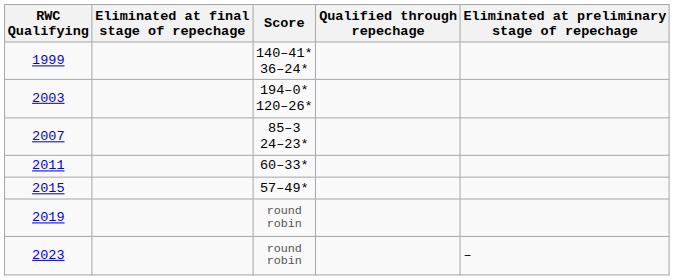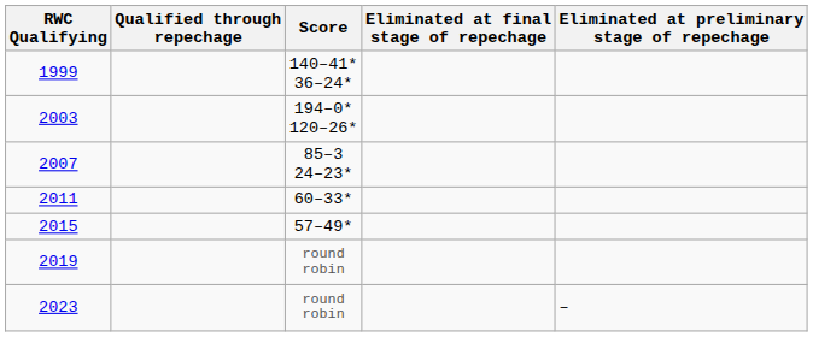 <table class="wikitable sortable">
 <tr>
 <th>RWC <br> Qualifying</th>
+<th>Qualified through <br> repechage</th>
+<th>Score</th>
 <th>Eliminated at final <br> stage of repechage</th>
-<th>Score</th>
-<th>Qualified through <br> repechage</th>
 <th>Eliminated at preliminary <br> stage of repechage</th>
 </tr>
 <tr>
 <td align=center><a href='#'>1999</a></td>
 <td> <br> </td>
 <td align=center>140–41* <br> 36–24*</td>
 <td> <br> </td>
 <td> <br>  <br> </td>
 </tr>
 <tr>
 <td align=center><a href='#'>2003</a></td>
 <td> <br> </td>
 <td align=center>194–0* <br> 120–26*</td>
 <td> <br> </td>
 <td></td>
 </tr>
 <tr>
 <td align=center><a href='#'>2007</a></td>
 <td> <br> </td>
 <td align=center>85–3 <br> 24–23*</td>
 <td> <br> </td>
 <td></td>
 </tr>
 <tr>
 <td align=center><a href='#'>2011</a></td>
 <td></td>
 <td align=center>60–33*</td>
 <td></td>
 <td> <br> </td>
 </tr>
 <tr>
 <td align=center><a href='#'>2015</a></td>
 <td></td>
 <td align=center>57–49*</td>
 <td></td>
 <td> <br> </td>
 </tr>
 <tr>
 <td align=center><a href='#'>2019</a></td>
+<td></td>
+<td align=center style="line-height:102%; font-size:87%; color:#555;">round<br>robin</td>
 <td> <br>  <br> </td>
-<td align=center style="line-height:102%; font-size:87%; color:#555;">round<br>robin</td>
-<td></td>
 <td></td>
 </tr>
 <tr>
 <td align=center><a href='#'>2023</a></td>
+<td></td>
+<td align=center style="line-height:102%; font-size:87%; color:#555;">round<br>robin</td>
 <td> <br>  <br> </td>
-<td align=center style="line-height:102%; font-size:87%; color:#555;">round<br>robin</td>
-<td></td>
 <td>–</td>
 </tr>
 </table>
